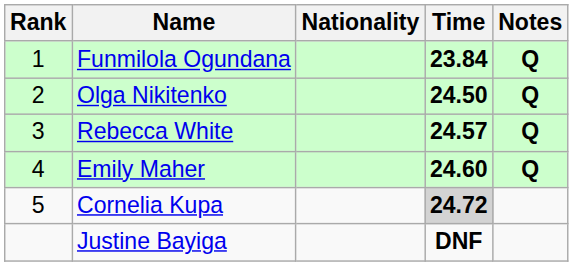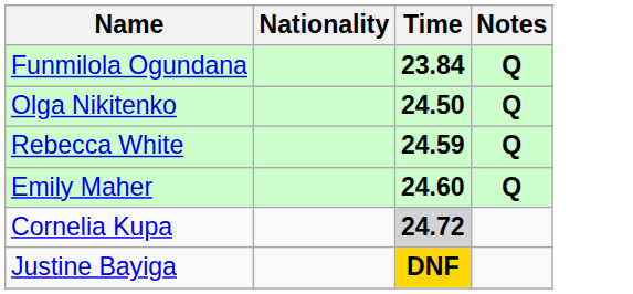 <table class="wikitable sortable" style="text-align:center">
 <tr>
-<th>Rank</th>
 <th>Name</th>
 <th>Nationality</th>
 <th>Time</th>
 <th>Notes</th>
 </tr>
 <tr bgcolor=ccffcc>
-<td>1</td>
 <td align=left><a href='#'>Funmilola Ogundana</a></td>
 <td align=left></td>
 <td><strong>23.84</strong></td>
 <td><strong>Q</strong></td>
 </tr>
 <tr bgcolor=ccffcc>
-<td>2</td>
 <td align=left><a href='#'>Olga Nikitenko</a></td>
 <td align=left></td>
 <td><strong>24.50</strong></td>
 <td><strong>Q</strong></td>
 </tr>
 <tr bgcolor=ccffcc>
-<td>3</td>
 <td align=left><a href='#'>Rebecca White</a></td>
 <td align=left></td>
-<td><strong>24.57</strong></td>
+<td><strong>24.59</strong></td>
 <td><strong>Q</strong></td>
 </tr>
 <tr bgcolor=ccffcc>
-<td>4</td>
 <td align=left><a href='#'>Emily Maher</a></td>
 <td align=left></td>
 <td><strong>24.60</strong></td>
 <td><strong>Q</strong></td>
 </tr>
 <tr>
-<td>5</td>
 <td align=left><a href='#'>Cornelia Kupa</a></td>
 <td align=left></td>
 <td style="background: lightgrey;"><strong>24.72</strong></td>
 <td></td>
 </tr>
 <tr>
-<td></td>
 <td align=left><a href='#'>Justine Bayiga</a></td>
 <td align=left></td>
-<td><strong>DNF</strong></td>
+<td style="background: gold;"><strong>DNF</strong></td>
 <td></td>
 </tr>
 </table>
